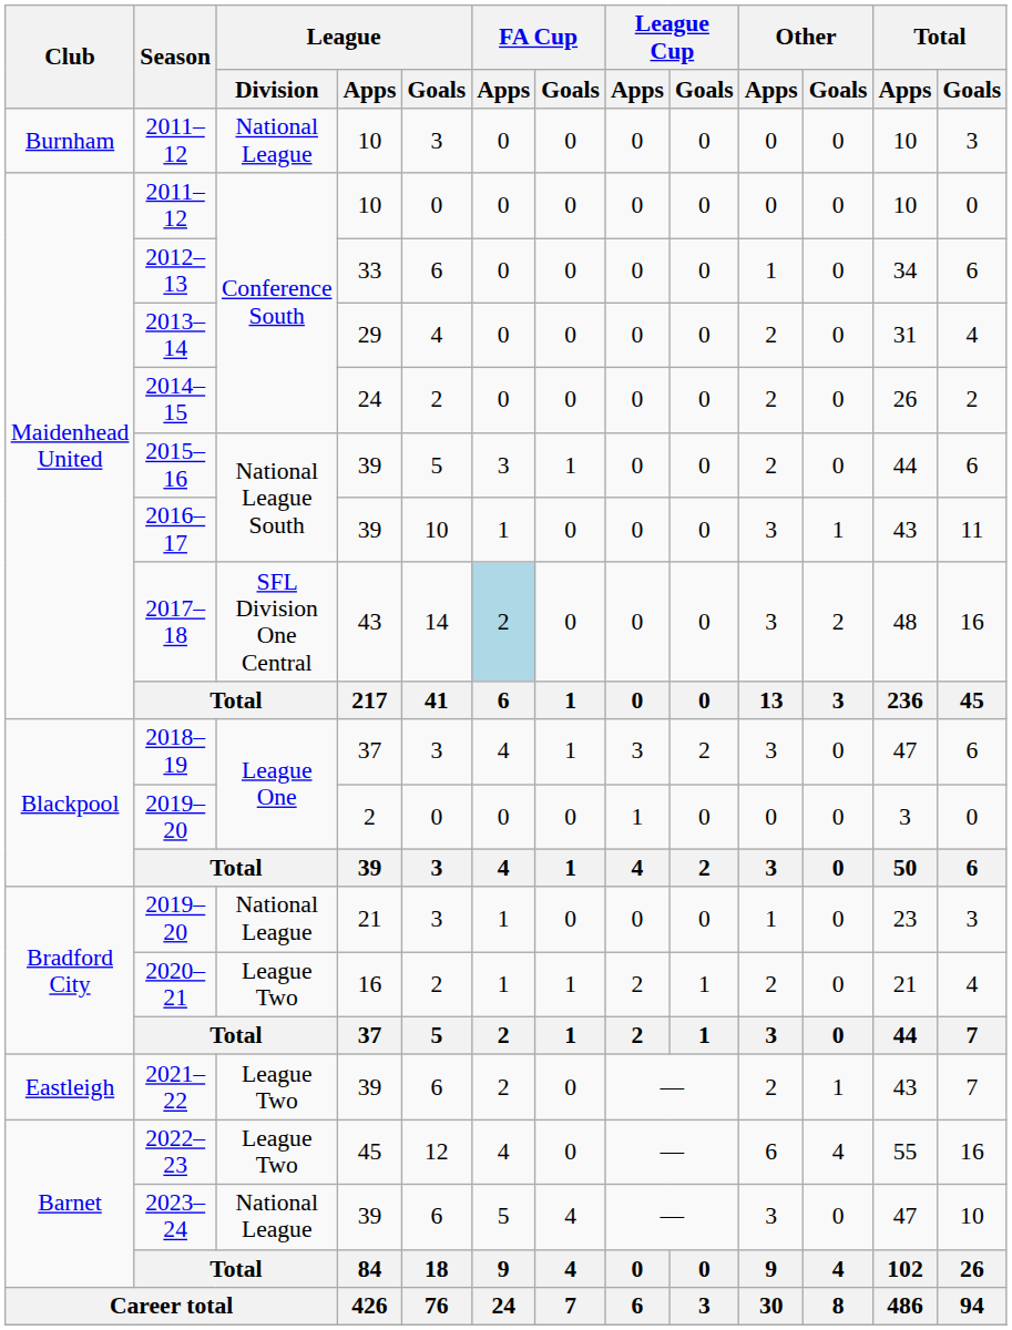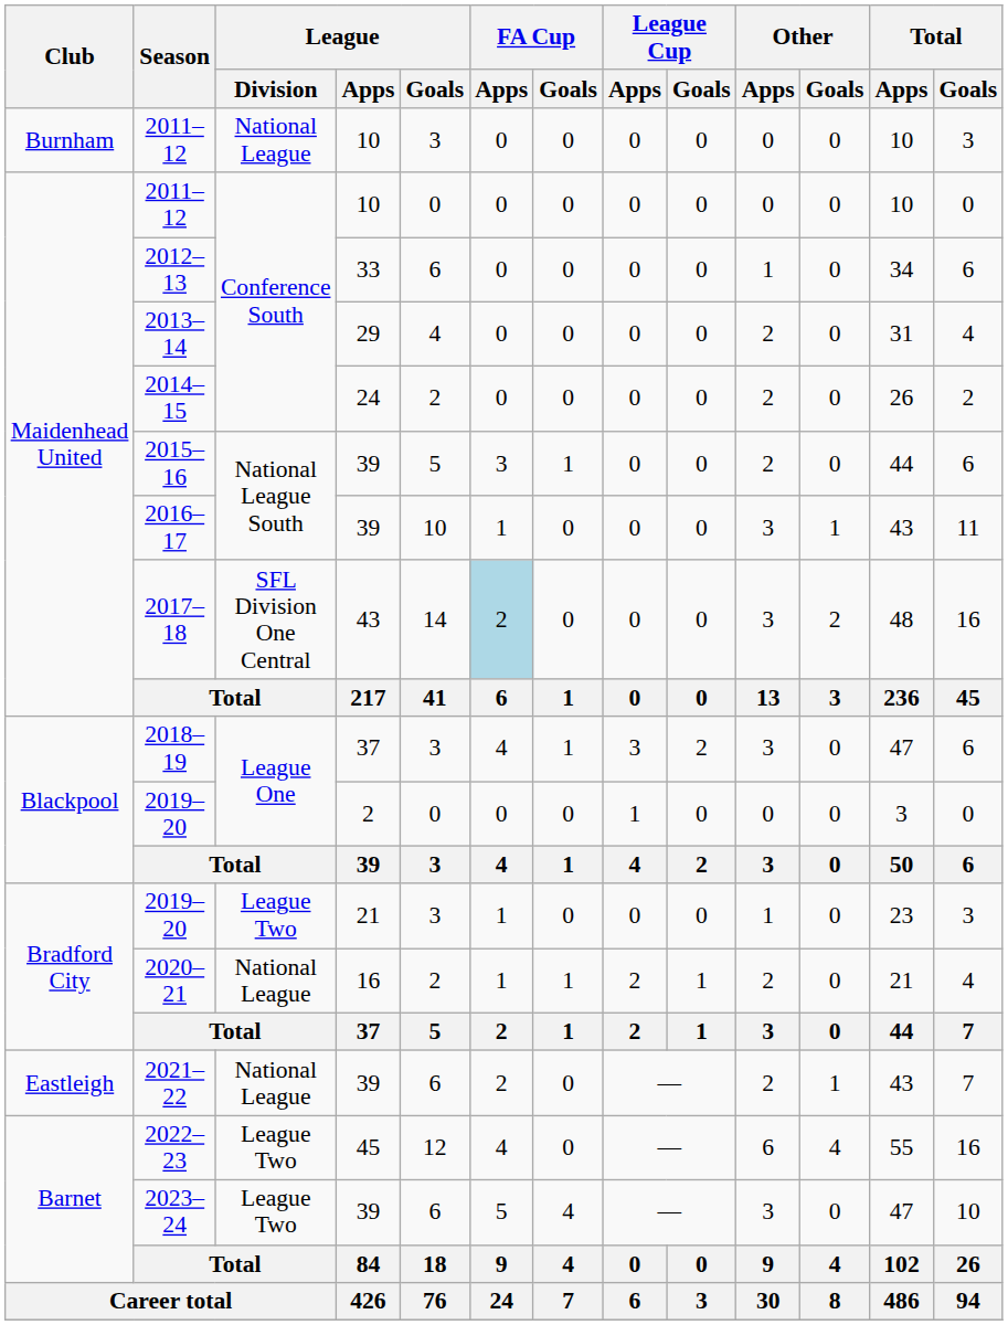 <table class=wikitable style="text-align: center">
 <tr>
 <th rowspan=2>Club</th>
 <th rowspan=2>Season</th>
 <th colspan=3>League</th>
 <th colspan=2><a href='#'>FA Cup</a></th>
 <th colspan=2><a href='#'>League Cup</a></th>
 <th colspan=2>Other</th>
 <th colspan=2>Total</th>
 </tr>
 <tr>
 <th>Division</th>
 <th>Apps</th>
 <th>Goals</th>
 <th>Apps</th>
 <th>Goals</th>
 <th>Apps</th>
 <th>Goals</th>
 <th>Apps</th>
 <th>Goals</th>
 <th>Apps</th>
 <th>Goals</th>
 </tr>
 <tr>
 <td><a href='#'>Burnham</a></td>
 <td><a href='#'>2011–12</a></td>
 <td><a href='#'>National League</a></td>
 <td>10</td>
 <td>3</td>
 <td>0</td>
 <td>0</td>
 <td>0</td>
 <td>0</td>
 <td>0</td>
 <td>0</td>
 <td>10</td>
 <td>3</td>
 </tr>
 <tr>
 <td rowspan="8"><a href='#'>Maidenhead United</a></td>
 <td><a href='#'>2011–12</a></td>
 <td rowspan="4"><a href='#'>Conference South</a></td>
 <td>10</td>
 <td>0</td>
 <td>0</td>
 <td>0</td>
 <td>0</td>
 <td>0</td>
 <td>0</td>
 <td>0</td>
 <td>10</td>
 <td>0</td>
 </tr>
 <tr>
 <td><a href='#'>2012–13</a></td>
 <td>33</td>
 <td>6</td>
 <td>0</td>
 <td>0</td>
 <td>0</td>
 <td>0</td>
 <td>1</td>
 <td>0</td>
 <td>34</td>
 <td>6</td>
 </tr>
 <tr>
 <td><a href='#'>2013–14</a></td>
 <td>29</td>
 <td>4</td>
 <td>0</td>
 <td>0</td>
 <td>0</td>
 <td>0</td>
 <td>2</td>
 <td>0</td>
 <td>31</td>
 <td>4</td>
 </tr>
 <tr>
 <td><a href='#'>2014–15</a></td>
 <td>24</td>
 <td>2</td>
 <td>0</td>
 <td>0</td>
 <td>0</td>
 <td>0</td>
 <td>2</td>
 <td>0</td>
 <td>26</td>
 <td>2</td>
 </tr>
 <tr>
 <td><a href='#'>2015–16</a></td>
 <td rowspan="2">National League South</td>
 <td>39</td>
 <td>5</td>
 <td>3</td>
 <td>1</td>
 <td>0</td>
 <td>0</td>
 <td>2</td>
 <td>0</td>
 <td>44</td>
 <td>6</td>
 </tr>
 <tr>
 <td><a href='#'>2016–17</a></td>
 <td>39</td>
 <td>10</td>
 <td>1</td>
 <td>0</td>
 <td>0</td>
 <td>0</td>
 <td>3</td>
 <td>1</td>
 <td>43</td>
 <td>11</td>
 </tr>
 <tr>
 <td><a href='#'>2017–18</a></td>
 <td><a href='#'>SFL</a> Division One Central</td>
 <td>43</td>
 <td>14</td>
 <td style="background: lightblue;">2</td>
 <td>0</td>
 <td>0</td>
 <td>0</td>
 <td>3</td>
 <td>2</td>
 <td>48</td>
 <td>16</td>
 </tr>
 <tr>
 <th colspan="2">Total</th>
 <th>217</th>
 <th>41</th>
 <th>6</th>
 <th>1</th>
 <th>0</th>
 <th>0</th>
 <th>13</th>
 <th>3</th>
 <th>236</th>
 <th>45</th>
 </tr>
 <tr>
 <td rowspan="3"><a href='#'>Blackpool</a></td>
 <td><a href='#'>2018–19</a></td>
 <td rowspan="2"><a href='#'>League One</a></td>
 <td>37</td>
 <td>3</td>
 <td>4</td>
 <td>1</td>
 <td>3</td>
 <td>2</td>
 <td>3</td>
 <td>0</td>
 <td>47</td>
 <td>6</td>
 </tr>
 <tr>
 <td><a href='#'>2019–20</a></td>
 <td>2</td>
 <td>0</td>
 <td>0</td>
 <td>0</td>
 <td>1</td>
 <td>0</td>
 <td>0</td>
 <td>0</td>
 <td>3</td>
 <td>0</td>
 </tr>
 <tr>
 <th colspan="2">Total</th>
 <th>39</th>
 <th>3</th>
 <th>4</th>
 <th>1</th>
 <th>4</th>
 <th>2</th>
 <th>3</th>
 <th>0</th>
 <th>50</th>
 <th>6</th>
 </tr>
 <tr>
 <td rowspan=3><a href='#'>Bradford City</a></td>
 <td><a href='#'>2019–20</a></td>
-<td>National League</td>
+<td><a href='#'>League Two</a></td>
 <td>21</td>
 <td>3</td>
 <td>1</td>
 <td>0</td>
 <td>0</td>
 <td>0</td>
 <td>1</td>
 <td>0</td>
 <td>23</td>
 <td>3</td>
 </tr>
 <tr>
 <td><a href='#'>2020–21</a></td>
-<td>League Two</td>
+<td>National League</td>
 <td>16</td>
 <td>2</td>
 <td>1</td>
 <td>1</td>
 <td>2</td>
 <td>1</td>
 <td>2</td>
 <td>0</td>
 <td>21</td>
 <td>4</td>
 </tr>
 <tr>
 <th colspan="2">Total</th>
 <th>37</th>
 <th>5</th>
 <th>2</th>
 <th>1</th>
 <th>2</th>
 <th>1</th>
 <th>3</th>
 <th>0</th>
 <th>44</th>
 <th>7</th>
 </tr>
 <tr>
 <td><a href='#'>Eastleigh</a></td>
 <td><a href='#'>2021–22</a></td>
-<td>League Two</td>
+<td>National League</td>
 <td>39</td>
 <td>6</td>
 <td>2</td>
 <td>0</td>
 <td colspan="2">—</td>
 <td>2</td>
 <td>1</td>
 <td>43</td>
 <td>7</td>
 </tr>
 <tr>
 <td rowspan=3><a href='#'>Barnet</a></td>
 <td><a href='#'>2022–23</a></td>
 <td>League Two</td>
 <td>45</td>
 <td>12</td>
 <td>4</td>
 <td>0</td>
 <td colspan="2">—</td>
 <td>6</td>
 <td>4</td>
 <td>55</td>
 <td>16</td>
 </tr>
 <tr>
 <td><a href='#'>2023–24</a></td>
-<td>National League</td>
+<td>League Two</td>
 <td>39</td>
 <td>6</td>
 <td>5</td>
 <td>4</td>
 <td colspan="2">—</td>
 <td>3</td>
 <td>0</td>
 <td>47</td>
 <td>10</td>
 </tr>
 <tr>
 <th colspan="2">Total</th>
 <th>84</th>
 <th>18</th>
 <th>9</th>
 <th>4</th>
 <th>0</th>
 <th>0</th>
 <th>9</th>
 <th>4</th>
 <th>102</th>
 <th>26</th>
 </tr>
 <tr>
 <th colspan="3">Career total</th>
 <th>426</th>
 <th>76</th>
 <th>24</th>
 <th>7</th>
 <th>6</th>
 <th>3</th>
 <th>30</th>
 <th>8</th>
 <th>486</th>
 <th>94</th>
 </tr>
 <tr>
 </tr>
 </table>
